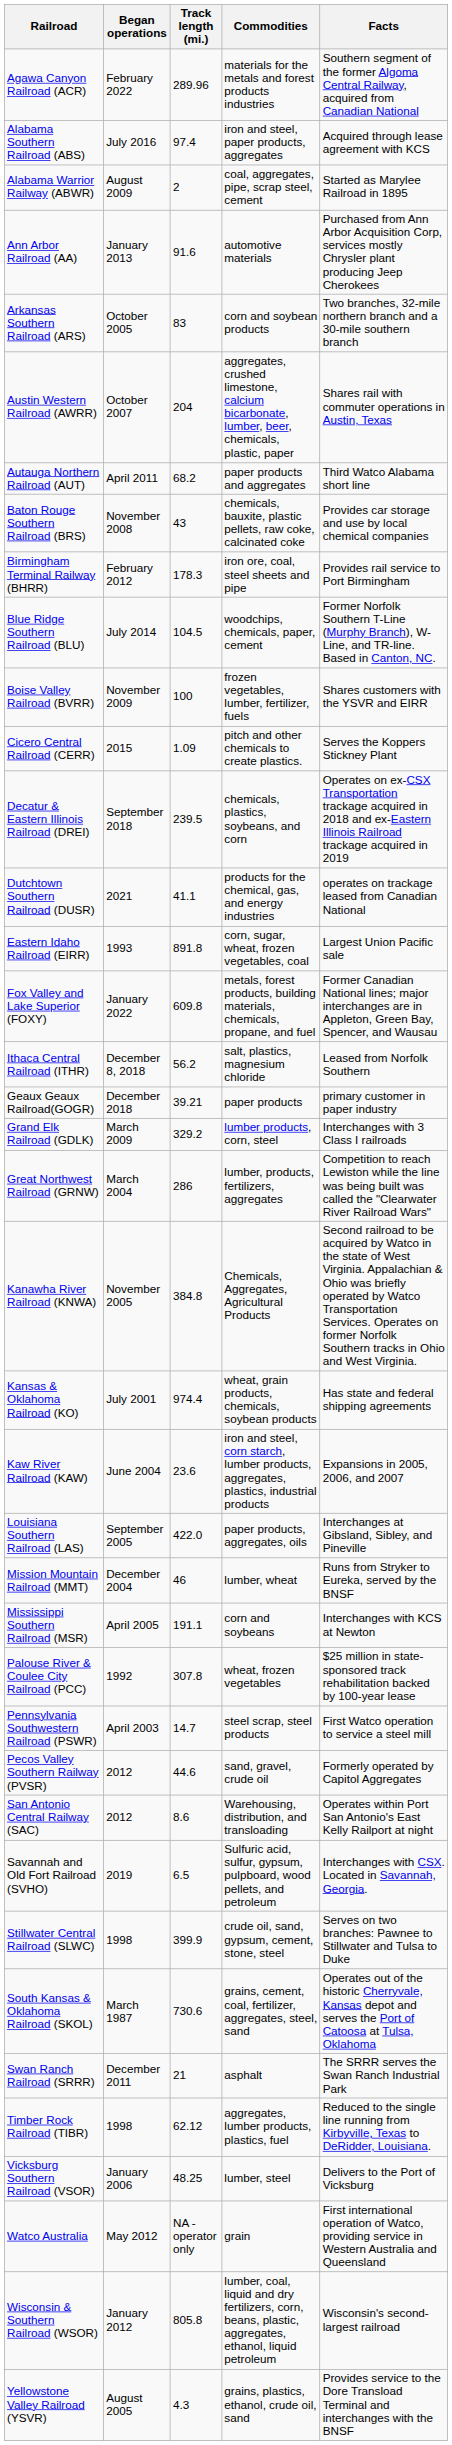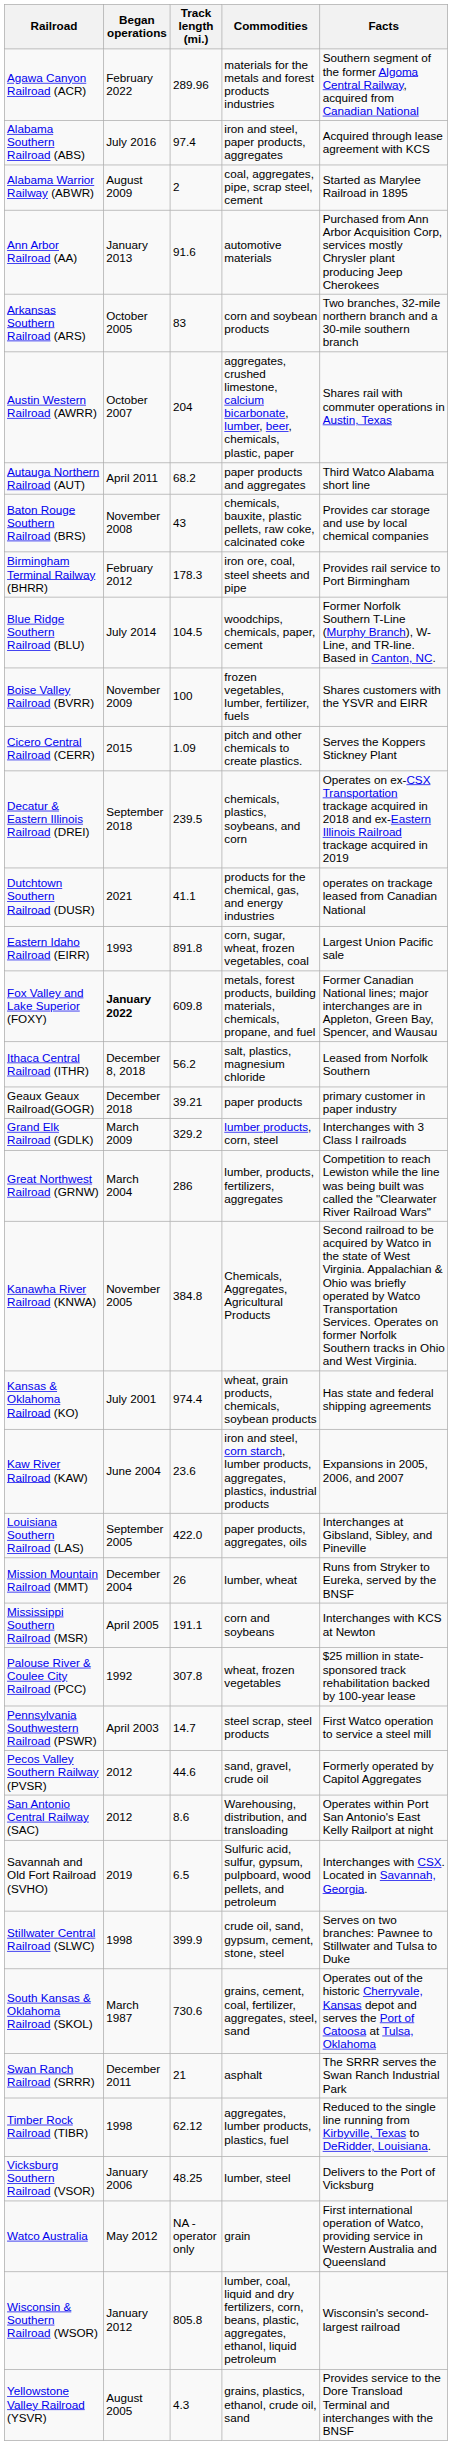 <table class="wikitable">
 <tr>
 <th>Railroad</th>
 <th>Began operations</th>
 <th>Track length (mi.)</th>
 <th>Commodities</th>
 <th>Facts</th>
 </tr>
 <tr>
 <td><a href='#'>Agawa Canyon Railroad</a> (ACR)</td>
 <td>February 2022</td>
 <td>289.96</td>
 <td>materials for the metals and forest products industries</td>
 <td>Southern segment of the former <a href='#'>Algoma Central Railway</a>, acquired from <a href='#'>Canadian National</a></td>
 </tr>
 <tr>
 <td><a href='#'>Alabama Southern Railroad</a> (ABS)</td>
 <td>July 2016</td>
 <td>97.4</td>
 <td>iron and steel, paper products, aggregates</td>
 <td>Acquired through lease agreement with KCS</td>
 </tr>
 <tr>
 <td><a href='#'>Alabama Warrior Railway</a> (ABWR)</td>
 <td>August 2009</td>
 <td>2</td>
 <td>coal, aggregates, pipe, scrap steel, cement</td>
 <td>Started as Marylee Railroad in 1895</td>
 </tr>
 <tr>
 <td><a href='#'>Ann Arbor Railroad</a> (AA)</td>
 <td>January 2013</td>
 <td>91.6</td>
 <td>automotive materials</td>
 <td>Purchased from Ann Arbor Acquisition Corp, services mostly Chrysler plant producing Jeep Cherokees</td>
 </tr>
 <tr>
 <td><a href='#'>Arkansas Southern Railroad</a> (ARS)</td>
 <td>October 2005</td>
 <td>83</td>
 <td>corn and soybean products</td>
 <td>Two branches, 32-mile northern branch and a 30-mile southern branch</td>
 </tr>
 <tr>
 <td><a href='#'>Austin Western Railroad</a> (AWRR)</td>
 <td>October 2007</td>
 <td>204</td>
 <td>aggregates, crushed limestone, <a href='#'>calcium bicarbonate</a>, <a href='#'>lumber</a>, <a href='#'>beer</a>, chemicals, plastic, paper</td>
 <td>Shares rail with commuter operations in <a href='#'>Austin, Texas</a></td>
 </tr>
 <tr>
 <td><a href='#'>Autauga Northern Railroad</a> (AUT)</td>
 <td>April 2011</td>
 <td>68.2</td>
 <td>paper products and aggregates</td>
 <td>Third Watco Alabama short line</td>
 </tr>
 <tr>
 <td><a href='#'>Baton Rouge Southern Railroad</a> (BRS)</td>
 <td>November 2008</td>
 <td>43</td>
 <td>chemicals, bauxite, plastic pellets, raw coke, calcinated coke</td>
 <td>Provides car storage and use by local chemical companies</td>
 </tr>
 <tr>
 <td><a href='#'>Birmingham Terminal Railway</a> (BHRR)</td>
 <td>February 2012</td>
 <td>178.3</td>
 <td>iron ore, coal, steel sheets and pipe</td>
 <td>Provides rail service to Port Birmingham</td>
 </tr>
 <tr>
 <td><a href='#'>Blue Ridge Southern Railroad</a> (BLU)</td>
 <td>July 2014</td>
 <td>104.5</td>
 <td>woodchips, chemicals, paper, cement</td>
 <td>Former Norfolk Southern T-Line (<a href='#'>Murphy Branch</a>), W-Line, and TR-line. Based in <a href='#'>Canton, NC</a>.</td>
 </tr>
 <tr>
 <td><a href='#'>Boise Valley Railroad</a> (BVRR)</td>
 <td>November 2009</td>
 <td>100</td>
 <td>frozen vegetables, lumber, fertilizer, fuels</td>
 <td>Shares customers with the YSVR and EIRR</td>
 </tr>
 <tr>
 <td><a href='#'>Cicero Central Railroad</a> (CERR)</td>
 <td>2015</td>
 <td>1.09</td>
 <td>pitch and other chemicals to create plastics.</td>
 <td>Serves the Koppers Stickney Plant</td>
 </tr>
 <tr>
 <td><a href='#'>Decatur & Eastern Illinois Railroad</a> (DREI)</td>
 <td>September 2018</td>
 <td>239.5</td>
 <td>chemicals, plastics, soybeans, and corn</td>
 <td>Operates on ex-<a href='#'>CSX Transportation</a> trackage acquired in 2018 and ex-<a href='#'>Eastern Illinois Railroad</a> trackage acquired in 2019</td>
 </tr>
 <tr>
 <td><a href='#'>Dutchtown Southern Railroad</a> (DUSR)</td>
 <td>2021</td>
 <td>41.1</td>
 <td>products for the chemical, gas, and energy industries</td>
 <td>operates on trackage leased from Canadian National</td>
 </tr>
 <tr>
 <td><a href='#'>Eastern Idaho Railroad</a> (EIRR)</td>
 <td>1993</td>
 <td>891.8</td>
 <td>corn, sugar, wheat, frozen vegetables, coal</td>
 <td>Largest Union Pacific sale</td>
 </tr>
 <tr>
 <td><a href='#'>Fox Valley and Lake Superior</a> (FOXY)</td>
-<td>January 2022</td>
+<td><strong>January 2022</strong></td>
 <td>609.8</td>
 <td>metals, forest products, building materials, chemicals, propane, and fuel</td>
 <td>Former Canadian National lines; major interchanges are in Appleton, Green Bay, Spencer, and Wausau</td>
 </tr>
 <tr>
 <td><a href='#'>Ithaca Central Railroad</a> (ITHR)</td>
 <td>December 8, 2018</td>
 <td>56.2</td>
 <td>salt, plastics, magnesium chloride</td>
 <td>Leased from Norfolk Southern</td>
 </tr>
 <tr>
 <td>Geaux Geaux Railroad(GOGR)</td>
 <td>December 2018</td>
 <td>39.21</td>
 <td>paper products</td>
 <td>primary customer in paper industry</td>
 </tr>
 <tr>
 <td><a href='#'>Grand Elk Railroad</a> (GDLK)</td>
 <td>March 2009</td>
 <td>329.2</td>
 <td><a href='#'>lumber products</a>, corn, steel</td>
 <td>Interchanges with 3 Class I railroads</td>
 </tr>
 <tr>
 <td><a href='#'>Great Northwest Railroad</a> (GRNW)</td>
 <td>March 2004</td>
 <td>286</td>
 <td>lumber, products, fertilizers, aggregates</td>
 <td>Competition to reach Lewiston while the line was being built was called the  "Clearwater River Railroad Wars"</td>
 </tr>
 <tr>
 <td><a href='#'>Kanawha River Railroad</a> (KNWA)</td>
 <td>November 2005</td>
 <td>384.8</td>
 <td>Chemicals, Aggregates, Agricultural Products</td>
 <td>Second railroad to be acquired by Watco in the state of West Virginia. Appalachian & Ohio was briefly operated by Watco Transportation Services. Operates on former Norfolk Southern tracks in Ohio and West Virginia.</td>
 </tr>
 <tr>
 <td><a href='#'>Kansas & Oklahoma Railroad</a> (KO)</td>
 <td>July 2001</td>
 <td>974.4</td>
 <td>wheat, grain products, chemicals, soybean products</td>
 <td>Has state and federal shipping agreements</td>
 </tr>
 <tr>
 <td><a href='#'>Kaw River Railroad</a> (KAW)</td>
 <td>June 2004</td>
 <td>23.6</td>
 <td>iron and steel, <a href='#'>corn starch</a>, lumber products, aggregates, plastics, industrial products</td>
 <td>Expansions in 2005, 2006, and 2007</td>
 </tr>
 <tr>
 <td><a href='#'>Louisiana Southern Railroad</a> (LAS)</td>
 <td>September 2005</td>
 <td>422.0</td>
 <td>paper products, aggregates, oils</td>
 <td>Interchanges at Gibsland, Sibley, and Pineville</td>
 </tr>
 <tr>
 <td><a href='#'>Mission Mountain Railroad</a> (MMT)</td>
 <td>December 2004</td>
-<td>46</td>
+<td>26</td>
 <td>lumber, wheat</td>
 <td>Runs from Stryker to Eureka, served by the BNSF</td>
 </tr>
 <tr>
 <td><a href='#'>Mississippi Southern Railroad</a> (MSR)</td>
 <td>April 2005</td>
 <td>191.1</td>
 <td>corn and soybeans</td>
 <td>Interchanges with KCS at Newton</td>
 </tr>
 <tr>
 <td><a href='#'>Palouse River & Coulee City Railroad</a> (PCC)</td>
 <td>1992</td>
 <td>307.8</td>
 <td>wheat, frozen vegetables</td>
 <td>$25 million in state-sponsored track rehabilitation backed by 100-year lease</td>
 </tr>
 <tr>
 <td><a href='#'>Pennsylvania Southwestern Railroad</a> (PSWR)</td>
 <td>April 2003</td>
 <td>14.7</td>
 <td>steel scrap, steel products</td>
 <td>First Watco operation to service a steel mill</td>
 </tr>
 <tr>
 <td><a href='#'>Pecos Valley Southern Railway</a> (PVSR)</td>
 <td>2012</td>
 <td>44.6</td>
 <td>sand, gravel, crude oil</td>
 <td>Formerly operated by Capitol Aggregates</td>
 </tr>
 <tr>
 <td><a href='#'>San Antonio Central Railway</a> (SAC)</td>
 <td>2012</td>
 <td>8.6</td>
 <td>Warehousing, distribution, and transloading</td>
 <td>Operates within Port San Antonio's East Kelly Railport at night</td>
 </tr>
 <tr>
 <td>Savannah and Old Fort Railroad (SVHO)</td>
 <td>2019</td>
 <td>6.5</td>
 <td>Sulfuric acid, sulfur, gypsum, pulpboard, wood pellets, and petroleum</td>
 <td>Interchanges with <a href='#'>CSX</a>. Located in <a href='#'>Savannah, Georgia</a>.</td>
 </tr>
 <tr>
 <td><a href='#'>Stillwater Central Railroad</a> (SLWC)</td>
 <td>1998</td>
 <td>399.9</td>
 <td>crude oil, sand, gypsum, cement, stone, steel</td>
 <td>Serves on two branches: Pawnee to Stillwater and Tulsa to Duke</td>
 </tr>
 <tr>
 <td><a href='#'>South Kansas & Oklahoma Railroad</a> (SKOL)</td>
 <td>March 1987</td>
 <td>730.6</td>
 <td>grains, cement, coal, fertilizer, aggregates, steel, sand</td>
 <td>Operates out of the historic <a href='#'>Cherryvale, Kansas</a> depot and serves the <a href='#'>Port of Catoosa</a> at <a href='#'>Tulsa, Oklahoma</a></td>
 </tr>
 <tr>
 <td><a href='#'>Swan Ranch Railroad</a> (SRRR)</td>
 <td>December 2011</td>
 <td>21</td>
 <td>asphalt</td>
 <td>The SRRR serves the Swan Ranch Industrial Park</td>
 </tr>
 <tr>
 <td><a href='#'>Timber Rock Railroad</a> (TIBR)</td>
 <td>1998</td>
 <td>62.12</td>
 <td>aggregates, lumber products, plastics, fuel</td>
 <td>Reduced to the single line running from <a href='#'>Kirbyville, Texas</a> to <a href='#'>DeRidder, Louisiana</a>.</td>
 </tr>
 <tr>
 <td><a href='#'>Vicksburg Southern Railroad</a> (VSOR)</td>
 <td>January 2006</td>
 <td>48.25</td>
 <td>lumber, steel</td>
 <td>Delivers to the Port of Vicksburg</td>
 </tr>
 <tr>
 <td><a href='#'>Watco Australia</a></td>
 <td>May 2012</td>
 <td>NA - operator only</td>
 <td>grain</td>
 <td>First international operation of Watco, providing service in Western Australia and Queensland</td>
 </tr>
 <tr>
 <td><a href='#'>Wisconsin & Southern Railroad</a> (WSOR)</td>
 <td>January 2012</td>
 <td>805.8</td>
 <td>lumber, coal, liquid and dry fertilizers, corn, beans, plastic, aggregates, ethanol, liquid petroleum</td>
 <td>Wisconsin's second-largest railroad</td>
 </tr>
 <tr>
 <td><a href='#'>Yellowstone Valley Railroad</a> (YSVR)</td>
 <td>August 2005</td>
 <td>4.3</td>
 <td>grains, plastics, ethanol, crude oil, sand</td>
 <td>Provides service to the Dore Transload Terminal and interchanges with the BNSF</td>
 </tr>
 </table>
